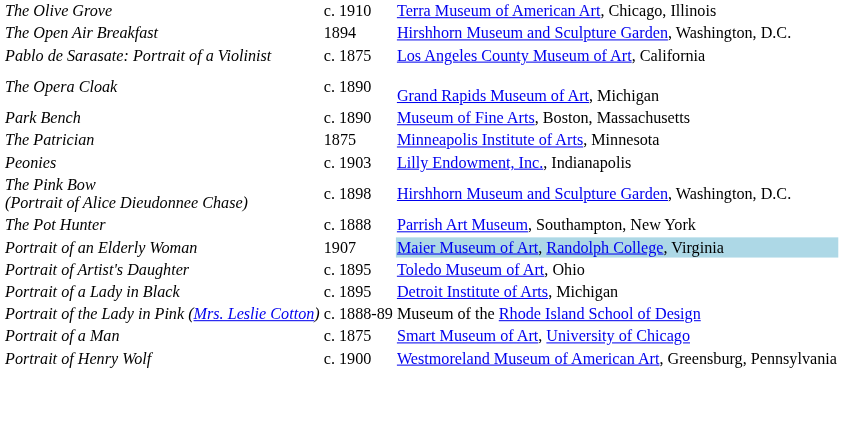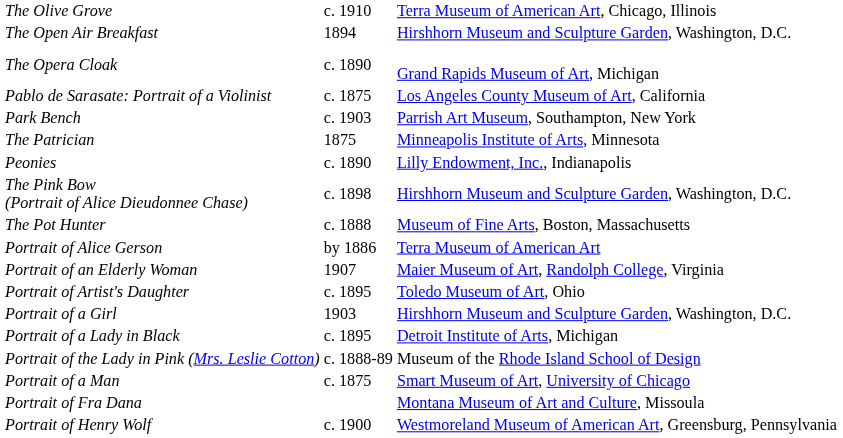 <table>
 <tr>
 <td><em>The Olive Grove</em></td>
 <td>c. 1910</td>
 <td><a href='#'>Terra Museum of American Art</a>, Chicago, Illinois</td>
 </tr>
 <tr>
 <td><em>The Open Air Breakfast</em></td>
 <td>1894</td>
 <td><a href='#'>Hirshhorn Museum and Sculpture Garden</a>, Washington, D.C.</td>
 </tr>
 <tr>
+<td><em>The Opera Cloak</em></td>
+<td>c. 1890</td>
+<td><br><a href='#'>Grand Rapids Museum of Art</a>, Michigan</td>
+</tr>
+<tr>
 <td><em>Pablo de Sarasate: Portrait of a Violinist</em></td>
 <td>c. 1875</td>
 <td><a href='#'>Los Angeles County Museum of Art</a>, California</td>
 </tr>
 <tr>
-<td><em>The Opera Cloak</em></td>
-<td>c. 1890</td>
-<td><br><a href='#'>Grand Rapids Museum of Art</a>, Michigan</td>
-</tr>
-<tr>
 <td><em>Park Bench</em></td>
-<td>c. 1890</td>
-<td><a href='#'>Museum of Fine Arts</a>, Boston, Massachusetts</td>
+<td>c. 1903</td>
+<td><a href='#'>Parrish Art Museum</a>, Southampton, New York</td>
 </tr>
 <tr>
 <td><em>The Patrician</em></td>
 <td>1875</td>
 <td><a href='#'>Minneapolis Institute of Arts</a>, Minnesota</td>
 </tr>
 <tr>
 <td><em>Peonies</em></td>
-<td>c. 1903</td>
+<td>c. 1890</td>
 <td><a href='#'>Lilly Endowment, Inc.</a>, Indianapolis</td>
 </tr>
 <tr>
 <td><em>The Pink Bow<br> (Portrait of Alice Dieudonnee Chase)</em></td>
 <td>c. 1898</td>
 <td><a href='#'>Hirshhorn Museum and Sculpture Garden</a>, Washington, D.C.</td>
 </tr>
 <tr>
 <td><em>The Pot Hunter</em></td>
 <td>c. 1888</td>
-<td><a href='#'>Parrish Art Museum</a>, Southampton, New York</td>
+<td><a href='#'>Museum of Fine Arts</a>, Boston, Massachusetts</td>
+</tr>
+<tr>
+<td><em>Portrait of Alice Gerson</em></td>
+<td>by 1886</td>
+<td><a href='#'>Terra Museum of American Art</a></td>
 </tr>
 <tr>
 <td><em>Portrait of an Elderly Woman</em></td>
 <td>1907</td>
-<td style="background: lightblue;"><a href='#'>Maier Museum of Art</a>, <a href='#'>Randolph College</a>, Virginia</td>
+<td><a href='#'>Maier Museum of Art</a>, <a href='#'>Randolph College</a>, Virginia</td>
 </tr>
 <tr>
 <td><em>Portrait of Artist's Daughter</em></td>
 <td>c. 1895</td>
 <td><a href='#'>Toledo Museum of Art</a>, Ohio</td>
+</tr>
+<tr>
+<td><em>Portrait of a Girl</em></td>
+<td>1903</td>
+<td><a href='#'>Hirshhorn Museum and Sculpture Garden</a>, Washington, D.C.</td>
 </tr>
 <tr>
 <td><em>Portrait of a Lady in Black</em></td>
 <td>c. 1895</td>
 <td><a href='#'>Detroit Institute of Arts</a>, Michigan</td>
 </tr>
 <tr>
 <td><em>Portrait of the Lady in Pink (<a href='#'>Mrs. Leslie Cotton</a>)</em></td>
 <td>c. 1888-89</td>
 <td>Museum of the <a href='#'>Rhode Island School of Design</a></td>
 </tr>
 <tr>
 <td><em>Portrait of a Man</em></td>
 <td>c. 1875</td>
 <td><a href='#'>Smart Museum of Art</a>, <a href='#'>University of Chicago</a></td>
 </tr>
 <tr>
+<td><em>Portrait of Fra Dana</em></td>
+<td></td>
+<td><a href='#'>Montana Museum of Art and Culture</a>, Missoula</td>
+</tr>
+<tr>
 <td><em>Portrait of Henry Wolf</em></td>
 <td>c. 1900</td>
 <td><a href='#'>Westmoreland Museum of American Art</a>, Greensburg, Pennsylvania</td>
 </tr>
 </table>
